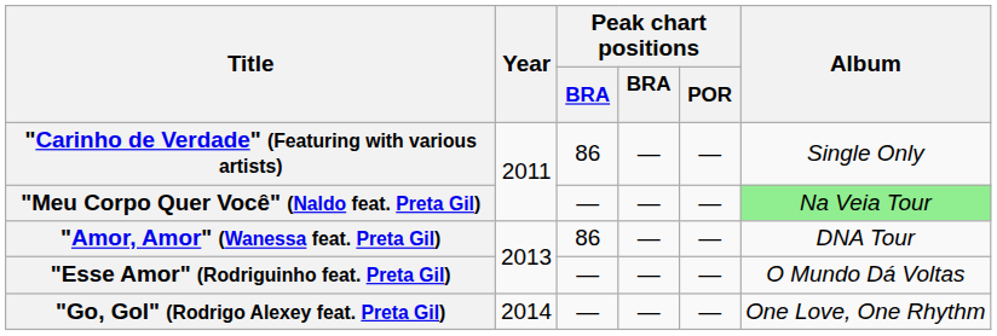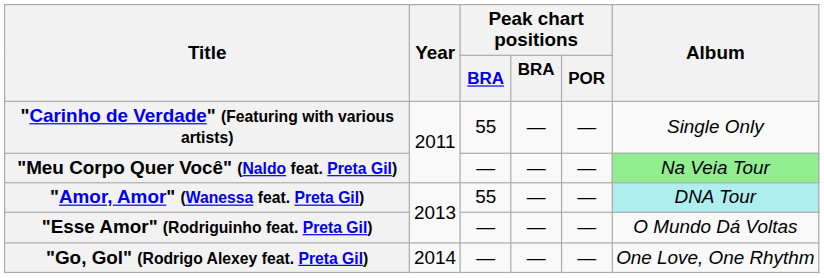 <table class="wikitable plainrowheaders" style="text-align:center;">
 <tr>
 <th scope="col" rowspan="2" style="width:21em;">Title</th>
 <th scope="col" rowspan="2">Year</th>
 <th scope="col" colspan="3">Peak chart positions</th>
 <th scope="col" rowspan="2">Album</th>
 </tr>
 <tr>
 <th scope="col" style="width:2.5em;font-size:90%;"><a href='#'>BRA</a></th>
 <th scope="col" style="width:2.5em;font-size:90%;">BRA<br><small></small><br></th>
 <th scope="col" style="width:2.5em;font-size:90%;">POR</th>
 </tr>
 <tr>
 <th scope="row">"<a href='#'>Carinho de Verdade</a>" <small>(Featuring with various artists)</small></th>
 <td rowspan=2>2011</td>
-<td>86</td>
+<td>55</td>
 <td>—</td>
 <td>—</td>
 <td rowspan=1><em>Single Only</em></td>
 </tr>
 <tr>
 <th scope="row">"Meu Corpo Quer Você" <small>(<a href='#'>Naldo</a> feat. <a href='#'>Preta Gil</a>)</small></th>
 <td>—</td>
 <td>—</td>
 <td>—</td>
 <td rowspan=1 style="background: lightgreen;"><em>Na Veia Tour</em></td>
 </tr>
 <tr>
 <th scope="row">"<a href='#'>Amor, Amor</a>" <small>(<a href='#'>Wanessa</a> feat. <a href='#'>Preta Gil</a>)</small></th>
 <td rowspan=2>2013</td>
-<td>86</td>
+<td>55</td>
 <td>—</td>
 <td>—</td>
-<td rowspan=1><em>DNA Tour</em></td>
+<td rowspan=1 style="background: paleturquoise;"><em>DNA Tour</em></td>
 </tr>
 <tr>
 <th scope="row">"Esse Amor" <small>(Rodriguinho feat. <a href='#'>Preta Gil</a>)</small></th>
 <td>—</td>
 <td>—</td>
 <td>—</td>
 <td rowspan=1><em>O Mundo Dá Voltas</em></td>
 </tr>
 <tr>
 <th scope="row">"Go, Gol" <small>(Rodrigo Alexey feat. <a href='#'>Preta Gil</a>)</small></th>
 <td rowspan=2>2014</td>
 <td>—</td>
 <td>—</td>
 <td>—</td>
 <td rowspan=1><em>One Love, One Rhythm</em></td>
 </tr>
 </table>
